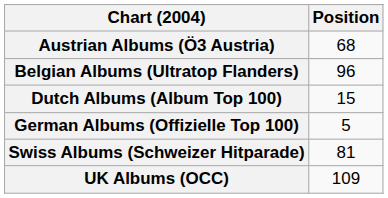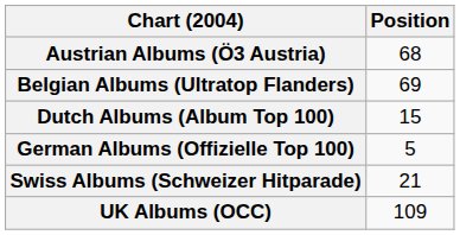 <table class="wikitable sortable plainrowheaders" style="text-align:center;">
 <tr>
 <th scope="col">Chart (2004)</th>
 <th scope="col">Position</th>
 </tr>
 <tr>
 <th scope="row">Austrian Albums (Ö3 Austria)</th>
 <td>68</td>
 </tr>
 <tr>
 <th scope="row">Belgian Albums (Ultratop Flanders)</th>
-<td>96</td>
+<td>69</td>
 </tr>
 <tr>
 <th scope="row">Dutch Albums (Album Top 100)</th>
 <td>15</td>
 </tr>
 <tr>
 <th scope="row">German Albums (Offizielle Top 100)</th>
 <td>5</td>
 </tr>
 <tr>
 <th scope="row">Swiss Albums (Schweizer Hitparade)</th>
-<td>81</td>
+<td>21</td>
 </tr>
 <tr>
 <th scope="row">UK Albums (OCC)</th>
 <td>109</td>
 </tr>
 </table>
